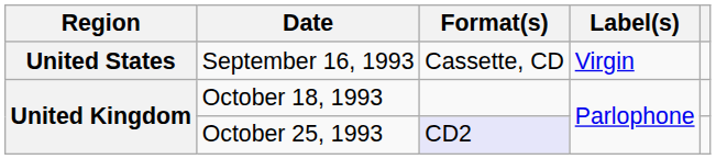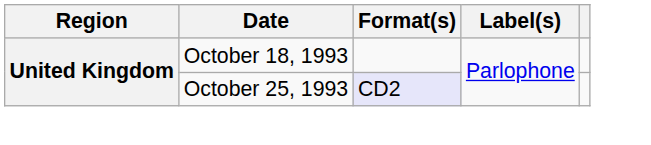 <table class="wikitable plainrowheaders">
 <tr>
 <th scope="col">Region</th>
 <th scope="col">Date</th>
 <th scope="col">Format(s)</th>
 <th scope="col">Label(s)</th>
 <th scope="col"></th>
-</tr>
-<tr>
-<th scope="row">United States</th>
-<td>September 16, 1993</td>
-<td>Cassette, CD</td>
-<td><a href='#'>Virgin</a></td>
-<td></td>
 </tr>
 <tr>
 <th scope="row" rowspan="2">United Kingdom</th>
 <td>October 18, 1993</td>
 <td></td>
 <td rowspan="2"><a href='#'>Parlophone</a></td>
 <td></td>
 </tr>
 <tr>
 <td>October 25, 1993</td>
 <td style="background: lavender;">CD2</td>
 <td></td>
 </tr>
 </table>
